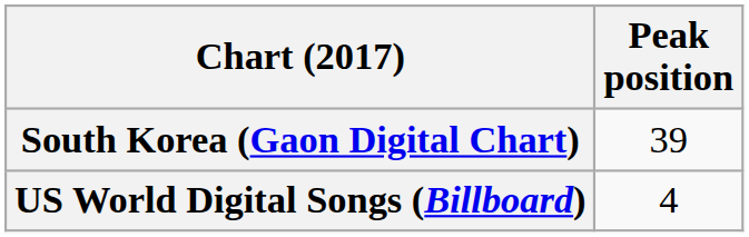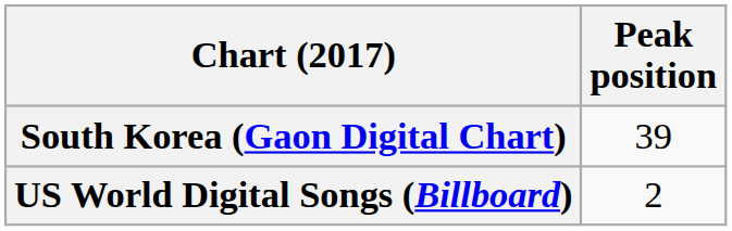 <table class="wikitable sortable plainrowheaders" style="text-align:center;">
 <tr>
 <th>Chart (2017)</th>
 <th>Peak<br>position</th>
 </tr>
 <tr>
 <th scope="row">South Korea (<a href='#'>Gaon Digital Chart</a>)</th>
 <td>39</td>
 </tr>
 <tr>
 <th scope="row">US World Digital Songs (<em><a href='#'>Billboard</a></em>)</th>
-<td>4</td>
+<td>2</td>
 </tr>
 </table>
